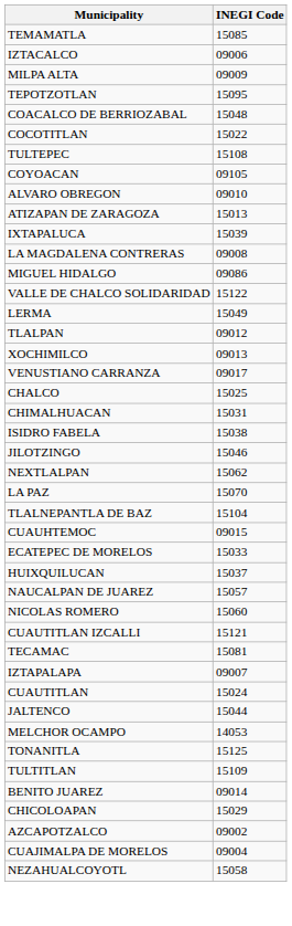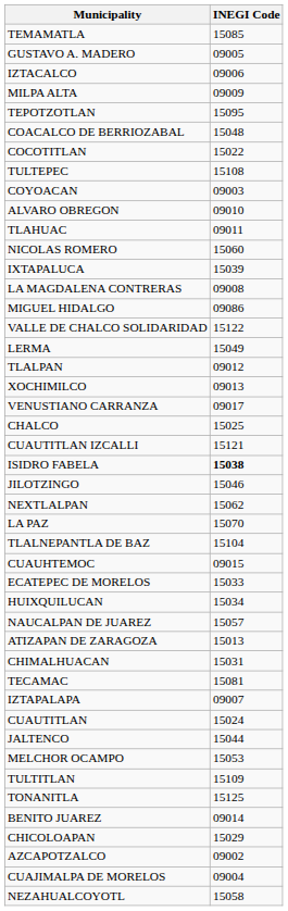 <table class="wikitable sortable">
 <tr>
 <th>Municipality</th>
 <th>INEGI Code</th>
 </tr>
 <tr>
 <td>TEMAMATLA</td>
 <td>15085</td>
+</tr>
+<tr>
+<td>GUSTAVO A. MADERO</td>
+<td>09005</td>
 </tr>
 <tr>
 <td>IZTACALCO</td>
 <td>09006</td>
 </tr>
 <tr>
 <td>MILPA ALTA</td>
 <td>09009</td>
 </tr>
 <tr>
 <td>TEPOTZOTLAN</td>
 <td>15095</td>
 </tr>
 <tr>
 <td>COACALCO DE BERRIOZABAL</td>
 <td>15048</td>
 </tr>
 <tr>
 <td>COCOTITLAN</td>
 <td>15022</td>
 </tr>
 <tr>
 <td>TULTEPEC</td>
 <td>15108</td>
 </tr>
 <tr>
 <td>COYOACAN</td>
-<td>09105</td>
+<td>09003</td>
 </tr>
 <tr>
 <td>ALVARO OBREGON</td>
 <td>09010</td>
 </tr>
 <tr>
-<td>ATIZAPAN DE ZARAGOZA</td>
-<td>15013</td>
+<td>TLAHUAC</td>
+<td>09011</td>
+</tr>
+<tr>
+<td>NICOLAS ROMERO</td>
+<td>15060</td>
 </tr>
 <tr>
 <td>IXTAPALUCA</td>
 <td>15039</td>
 </tr>
 <tr>
 <td>LA MAGDALENA CONTRERAS</td>
 <td>09008</td>
 </tr>
 <tr>
 <td>MIGUEL HIDALGO</td>
 <td>09086</td>
 </tr>
 <tr>
 <td>VALLE DE CHALCO SOLIDARIDAD</td>
 <td>15122</td>
 </tr>
 <tr>
 <td>LERMA</td>
 <td>15049</td>
 </tr>
 <tr>
 <td>TLALPAN</td>
 <td>09012</td>
 </tr>
 <tr>
 <td>XOCHIMILCO</td>
 <td>09013</td>
 </tr>
 <tr>
 <td>VENUSTIANO CARRANZA</td>
 <td>09017</td>
 </tr>
 <tr>
 <td>CHALCO</td>
 <td>15025</td>
 </tr>
 <tr>
-<td>CHIMALHUACAN</td>
-<td>15031</td>
+<td>CUAUTITLAN IZCALLI</td>
+<td>15121</td>
 </tr>
 <tr>
 <td>ISIDRO FABELA</td>
-<td>15038</td>
+<td><strong>15038</strong></td>
 </tr>
 <tr>
 <td>JILOTZINGO</td>
 <td>15046</td>
 </tr>
 <tr>
 <td>NEXTLALPAN</td>
 <td>15062</td>
 </tr>
 <tr>
 <td>LA PAZ</td>
 <td>15070</td>
 </tr>
 <tr>
 <td>TLALNEPANTLA DE BAZ</td>
 <td>15104</td>
 </tr>
 <tr>
 <td>CUAUHTEMOC</td>
 <td>09015</td>
 </tr>
 <tr>
 <td>ECATEPEC DE MORELOS</td>
 <td>15033</td>
 </tr>
 <tr>
 <td>HUIXQUILUCAN</td>
-<td>15037</td>
+<td>15034</td>
 </tr>
 <tr>
 <td>NAUCALPAN DE JUAREZ</td>
 <td>15057</td>
 </tr>
 <tr>
-<td>NICOLAS ROMERO</td>
-<td>15060</td>
+<td>ATIZAPAN DE ZARAGOZA</td>
+<td>15013</td>
 </tr>
 <tr>
-<td>CUAUTITLAN IZCALLI</td>
-<td>15121</td>
+<td>CHIMALHUACAN</td>
+<td>15031</td>
 </tr>
 <tr>
 <td>TECAMAC</td>
 <td>15081</td>
 </tr>
 <tr>
 <td>IZTAPALAPA</td>
 <td>09007</td>
 </tr>
 <tr>
 <td>CUAUTITLAN</td>
 <td>15024</td>
 </tr>
 <tr>
 <td>JALTENCO</td>
 <td>15044</td>
 </tr>
 <tr>
 <td>MELCHOR OCAMPO</td>
-<td>14053</td>
+<td>15053</td>
+</tr>
+<tr>
+<td>TULTITLAN</td>
+<td>15109</td>
 </tr>
 <tr>
 <td>TONANITLA</td>
 <td>15125</td>
-</tr>
-<tr>
-<td>TULTITLAN</td>
-<td>15109</td>
 </tr>
 <tr>
 <td>BENITO JUAREZ</td>
 <td>09014</td>
 </tr>
 <tr>
 <td>CHICOLOAPAN</td>
 <td>15029</td>
 </tr>
 <tr>
 <td>AZCAPOTZALCO</td>
 <td>09002</td>
 </tr>
 <tr>
 <td>CUAJIMALPA DE MORELOS</td>
 <td>09004</td>
 </tr>
 <tr>
 <td>NEZAHUALCOYOTL</td>
 <td>15058</td>
 </tr>
 </table>
